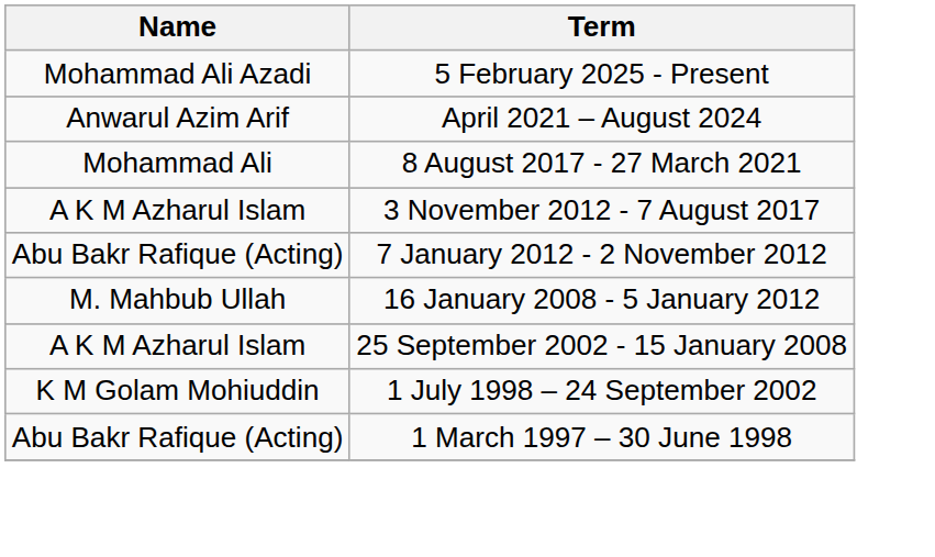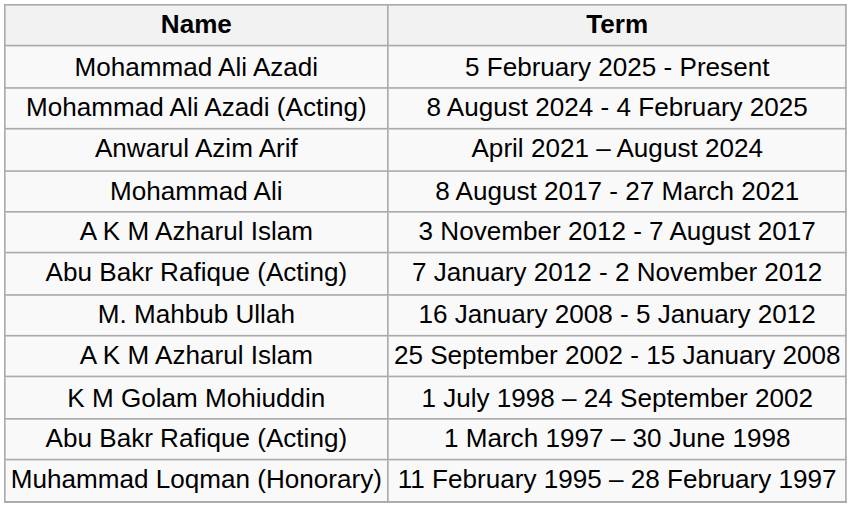 <table class="wikitable" style="text-align:center">
 <tr>
 <th>Name</th>
 <th>Term</th>
 </tr>
 <tr>
 <td>Mohammad Ali Azadi</td>
 <td>5 February 2025 - Present</td>
+</tr>
+<tr>
+<td>Mohammad Ali Azadi (Acting)</td>
+<td>8 August 2024 - 4 February 2025</td>
 </tr>
 <tr>
 <td>Anwarul Azim Arif</td>
 <td>April 2021 – August 2024</td>
 </tr>
 <tr>
 <td>Mohammad Ali</td>
 <td>8 August 2017 - 27 March 2021</td>
 </tr>
 <tr>
 <td>A K M Azharul Islam</td>
 <td>3 November 2012 - 7 August 2017</td>
 </tr>
 <tr>
 <td>Abu Bakr Rafique (Acting)</td>
 <td>7 January 2012 - 2 November 2012</td>
 </tr>
 <tr>
 <td>M. Mahbub Ullah</td>
 <td>16 January 2008 - 5 January 2012</td>
 </tr>
 <tr>
 <td>A K M Azharul Islam</td>
 <td>25 September 2002 - 15 January 2008</td>
 </tr>
 <tr>
 <td>K M Golam Mohiuddin</td>
 <td>1 July 1998 – 24 September 2002</td>
 </tr>
 <tr>
 <td>Abu Bakr Rafique (Acting)</td>
 <td>1 March 1997 – 30 June 1998</td>
 </tr>
 <tr>
+<td>Muhammad Loqman (Honorary)</td>
+<td>11 February 1995 – 28 February 1997</td>
+</tr>
+<tr>
 </tr>
 </table>
